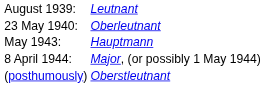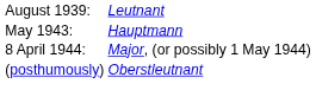 <table style="background: transparent;">
 <tr>
 <td>August 1939:</td>
 <td><em><a href='#'>Leutnant</a></em></td>
-</tr>
-<tr>
-<td>23 May 1940:</td>
-<td><em><a href='#'>Oberleutnant</a></em></td>
 </tr>
 <tr>
 <td>May 1943:</td>
 <td><em><a href='#'>Hauptmann</a></em></td>
 </tr>
 <tr>
 <td>8 April 1944:</td>
 <td><em><a href='#'>Major</a></em>, (or possibly 1 May 1944)</td>
 </tr>
 <tr>
 <td>(<a href='#'>posthumously</a>)</td>
 <td><em><a href='#'>Oberstleutnant</a></em></td>
 </tr>
 </table>
